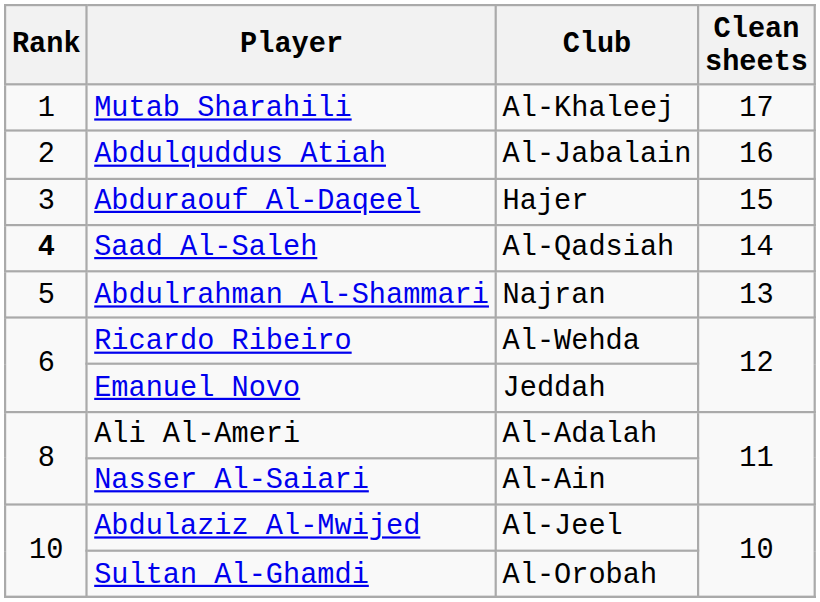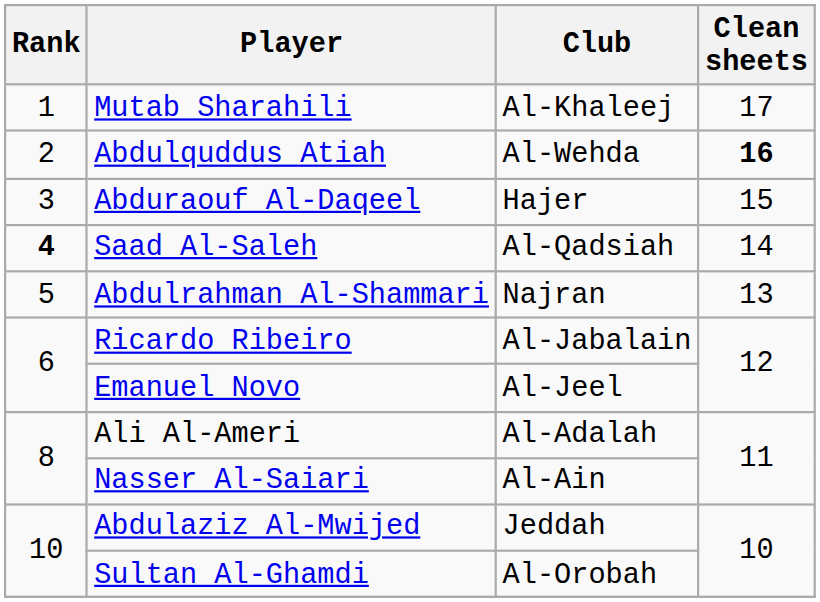 <table class="wikitable" style="text-align:center">
 <tr>
 <th>Rank</th>
 <th>Player</th>
 <th>Club</th>
 <th>Clean<br>sheets</th>
 </tr>
 <tr>
 <td>1</td>
 <td align="left"> <a href='#'>Mutab Sharahili</a></td>
 <td align="left">Al-Khaleej</td>
 <td>17</td>
 </tr>
 <tr>
 <td>2</td>
 <td align="left"> <a href='#'>Abdulquddus Atiah</a></td>
-<td align="left">Al-Jabalain</td>
-<td>16</td>
+<td align="left">Al-Wehda</td>
+<td><strong>16</strong></td>
 </tr>
 <tr>
 <td>3</td>
 <td align="left"> <a href='#'>Abduraouf Al-Daqeel</a></td>
 <td align="left">Hajer</td>
 <td>15</td>
 </tr>
 <tr>
 <td><strong>4</strong></td>
 <td align="left"> <a href='#'>Saad Al-Saleh</a></td>
 <td align="left">Al-Qadsiah</td>
 <td>14</td>
 </tr>
 <tr>
 <td>5</td>
 <td align="left"> <a href='#'>Abdulrahman Al-Shammari</a></td>
 <td align="left">Najran</td>
 <td>13</td>
 </tr>
 <tr>
 <td rowspan=2>6</td>
 <td align="left"> <a href='#'>Ricardo Ribeiro</a></td>
-<td align="left">Al-Wehda</td>
+<td align="left">Al-Jabalain</td>
 <td rowspan=2>12</td>
 </tr>
 <tr>
 <td align="left"> <a href='#'>Emanuel Novo</a></td>
-<td align="left">Jeddah</td>
+<td align="left">Al-Jeel</td>
 </tr>
 <tr>
 <td rowspan=2>8</td>
 <td align="left"> Ali Al-Ameri</td>
 <td align="left">Al-Adalah</td>
 <td rowspan=2>11</td>
 </tr>
 <tr>
 <td align="left"> <a href='#'>Nasser Al-Saiari</a></td>
 <td align="left">Al-Ain</td>
 </tr>
 <tr>
 <td rowspan=2>10</td>
 <td align="left"> <a href='#'>Abdulaziz Al-Mwijed</a></td>
-<td align="left">Al-Jeel</td>
+<td align="left">Jeddah</td>
 <td rowspan=2>10</td>
 </tr>
 <tr>
 <td align="left"> <a href='#'>Sultan Al-Ghamdi</a></td>
 <td align="left">Al-Orobah</td>
 </tr>
 <tr>
 </tr>
 </table>
